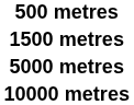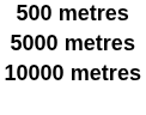 <table>
 <tr>
 <th scope="row">500 metres<br></th>
-<td></td>
-<td></td>
-<td></td>
-</tr>
-<tr>
-<th scope="row">1500 metres<br></th>
 <td></td>
 <td></td>
 <td></td>
 </tr>
 <tr>
 <th scope="row">5000 metres<br></th>
 <td></td>
 <td></td>
 <td></td>
 </tr>
 <tr>
 <th scope="row">10000 metres<br></th>
 <td></td>
 <td></td>
 <td></td>
 </tr>
 </table>
